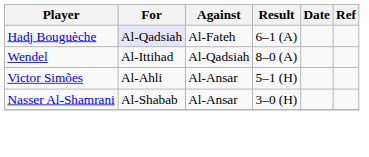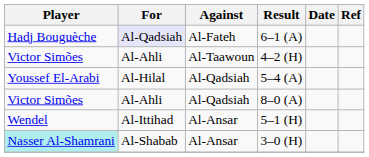 <table class="wikitable">
 <tr>
 <th>Player</th>
 <th>For</th>
 <th>Against</th>
 <th style="text-align:center">Result</th>
 <th>Date</th>
 <th>Ref</th>
 </tr>
 <tr>
 <td> <a href='#'>Hadj Bouguèche</a></td>
 <td style="background: lavender;">Al-Qadsiah</td>
 <td>Al-Fateh</td>
 <td>6–1 (A)</td>
 <td></td>
 <td></td>
 </tr>
 <tr>
-<td> <a href='#'>Wendel</a></td>
-<td>Al-Ittihad</td>
+<td> <a href='#'>Victor Simões</a></td>
+<td>Al-Ahli</td>
+<td>Al-Taawoun</td>
+<td>4–2 (H)</td>
+<td></td>
+<td></td>
+</tr>
+<tr>
+<td> <a href='#'>Youssef El-Arabi</a></td>
+<td>Al-Hilal</td>
+<td>Al-Qadsiah</td>
+<td>5–4 (A)</td>
+<td></td>
+<td></td>
+</tr>
+<tr>
+<td> <a href='#'>Victor Simões</a></td>
+<td>Al-Ahli</td>
 <td>Al-Qadsiah</td>
 <td>8–0 (A)</td>
 <td></td>
 <td></td>
 </tr>
 <tr>
-<td> <a href='#'>Victor Simões</a></td>
-<td>Al-Ahli</td>
+<td> <a href='#'>Wendel</a></td>
+<td>Al-Ittihad</td>
 <td>Al-Ansar</td>
 <td>5–1 (H)</td>
 <td></td>
 <td></td>
 </tr>
 <tr>
-<td> <a href='#'>Nasser Al-Shamrani</a></td>
+<td style="background: paleturquoise;"> <a href='#'>Nasser Al-Shamrani</a></td>
 <td>Al-Shabab</td>
 <td>Al-Ansar</td>
 <td>3–0 (H)</td>
 <td></td>
 <td></td>
 </tr>
 <tr>
 </tr>
 </table>
